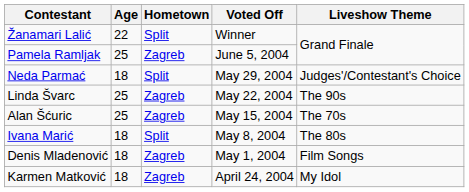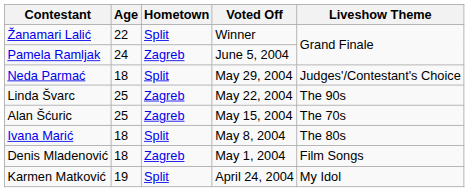 <table class="wikitable" style="font-size:95%;">
 <tr>
 <th>Contestant</th>
 <th>Age</th>
 <th>Hometown</th>
 <th>Voted Off</th>
 <th>Liveshow Theme</th>
 </tr>
 <tr>
 <td><a href='#'>Žanamari Lalić</a></td>
 <td>22</td>
 <td><a href='#'>Split</a></td>
 <td>Winner</td>
 <td rowspan="2">Grand Finale</td>
 </tr>
 <tr>
 <td><a href='#'>Pamela Ramljak</a></td>
-<td>25</td>
+<td>24</td>
 <td><a href='#'>Zagreb</a></td>
 <td>June 5, 2004</td>
 </tr>
 <tr>
 <td><a href='#'>Neda Parmać</a></td>
 <td>18</td>
 <td><a href='#'>Split</a></td>
 <td>May 29, 2004</td>
 <td>Judges'/Contestant's Choice</td>
 </tr>
 <tr>
 <td>Linda Švarc</td>
 <td>25</td>
 <td><a href='#'>Zagreb</a></td>
 <td>May 22, 2004</td>
 <td>The 90s</td>
 </tr>
 <tr>
 <td>Alan Šćuric</td>
 <td>25</td>
 <td><a href='#'>Zagreb</a></td>
 <td>May 15, 2004</td>
 <td>The 70s</td>
 </tr>
 <tr>
 <td><a href='#'>Ivana Marić</a></td>
 <td>18</td>
 <td><a href='#'>Split</a></td>
 <td>May 8, 2004</td>
 <td>The 80s</td>
 </tr>
 <tr>
 <td>Denis Mladenović</td>
 <td>18</td>
 <td><a href='#'>Zagreb</a></td>
 <td>May 1, 2004</td>
 <td>Film Songs</td>
 </tr>
 <tr>
 <td>Karmen Matković</td>
-<td>18</td>
-<td><a href='#'>Zagreb</a></td>
+<td>19</td>
+<td><a href='#'>Split</a></td>
 <td>April 24, 2004</td>
 <td>My Idol</td>
 </tr>
 </table>
